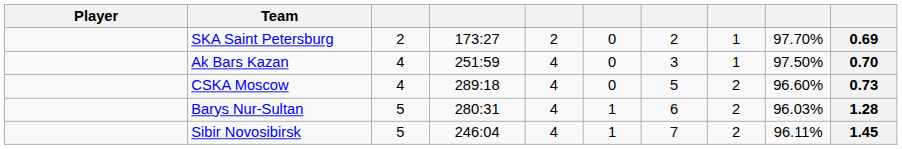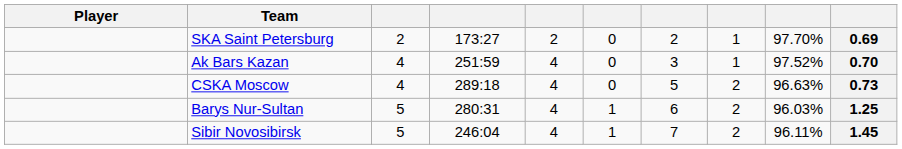 <table class="wikitable sortable" style="text-align: center">
 <tr>
 <th style="width: 12em;">Player</th>
 <th style="width: 12em;">Team</th>
 <th style="width: 3.5em;"></th>
 <th style="width: 6em;"></th>
 <th style="width: 3.5em;"></th>
 <th style="width: 3.5em;"></th>
 <th style="width: 4em;"></th>
 <th style="width: 3.5em;"></th>
 <th style="width: 4em;"></th>
 <th style="width: 4em;"></th>
 </tr>
 <tr>
 <td style="text-align:left;"> </td>
 <td style="text-align:left;"><a href='#'>SKA Saint Petersburg</a></td>
 <td>2</td>
 <td>173:27</td>
 <td>2</td>
 <td>0</td>
 <td>2</td>
 <td>1</td>
 <td>97.70%</td>
 <th>0.69</th>
 </tr>
 <tr>
 <td style="text-align:left;"> </td>
 <td style="text-align:left;"><a href='#'>Ak Bars Kazan</a></td>
 <td>4</td>
 <td>251:59</td>
 <td>4</td>
 <td>0</td>
 <td>3</td>
 <td>1</td>
-<td>97.50%</td>
+<td>97.52%</td>
 <th>0.70</th>
 </tr>
 <tr>
 <td style="text-align:left;"> </td>
 <td style="text-align:left;"><a href='#'>CSKA Moscow</a></td>
 <td>4</td>
 <td>289:18</td>
 <td>4</td>
 <td>0</td>
 <td>5</td>
 <td>2</td>
-<td>96.60%</td>
+<td>96.63%</td>
 <th>0.73</th>
 </tr>
 <tr>
 <td style="text-align:left;"> </td>
 <td style="text-align:left;"><a href='#'>Barys Nur-Sultan</a></td>
 <td>5</td>
 <td>280:31</td>
 <td>4</td>
 <td>1</td>
 <td>6</td>
 <td>2</td>
 <td>96.03%</td>
-<th>1.28</th>
+<th>1.25</th>
 </tr>
 <tr>
 <td style="text-align:left;"> </td>
 <td style="text-align:left;"><a href='#'>Sibir Novosibirsk</a></td>
 <td>5</td>
 <td>246:04</td>
 <td>4</td>
 <td>1</td>
 <td>7</td>
 <td>2</td>
 <td>96.11%</td>
 <th>1.45</th>
 </tr>
 </table>
